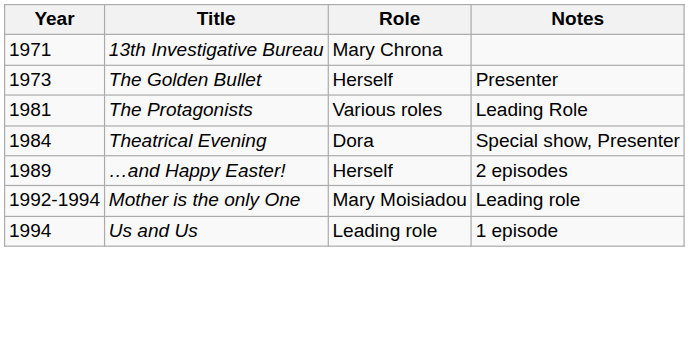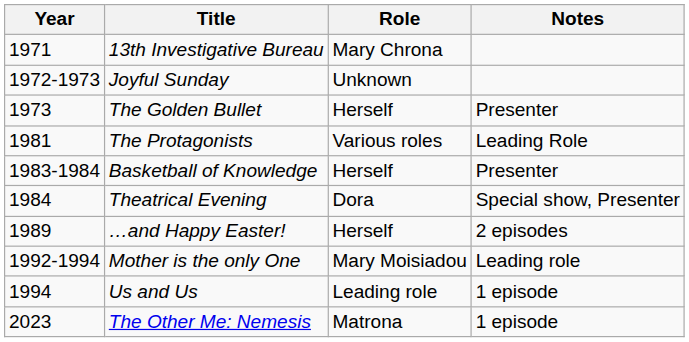 <table class="wikitable sortable">
 <tr>
 <th>Year</th>
 <th>Title</th>
 <th>Role</th>
 <th class="unsortable">Notes</th>
 </tr>
 <tr>
 <td>1971</td>
 <td><em>13th Investigative Bureau</em></td>
 <td>Mary Chrona</td>
 <td></td>
 </tr>
 <tr>
+<td>1972-1973</td>
+<td><em>Joyful Sunday</em></td>
+<td>Unknown</td>
+<td></td>
+</tr>
+<tr>
 <td>1973</td>
 <td><em>The Golden Bullet</em></td>
 <td>Herself</td>
 <td>Presenter</td>
 </tr>
 <tr>
 <td>1981</td>
 <td><em>The Protagonists</em></td>
 <td>Various roles</td>
 <td>Leading Role</td>
+</tr>
+<tr>
+<td>1983-1984</td>
+<td><em>Basketball of Knowledge</em></td>
+<td>Herself</td>
+<td>Presenter</td>
 </tr>
 <tr>
 <td>1984</td>
 <td><em>Theatrical Evening</em></td>
 <td>Dora</td>
 <td>Special show, Presenter</td>
 </tr>
 <tr>
 <td>1989</td>
 <td><em>…and Happy Easter!</em></td>
 <td>Herself</td>
 <td>2 episodes</td>
 </tr>
 <tr>
 <td>1992-1994</td>
 <td><em>Mother is the only One</em></td>
 <td>Mary Moisiadou</td>
 <td>Leading role</td>
 </tr>
 <tr>
 <td>1994</td>
 <td><em>Us and Us</em></td>
 <td>Leading role</td>
 <td>1 episode</td>
 </tr>
+<tr>
+<td>2023</td>
+<td><em><a href='#'>The Other Me: Nemesis</a></em></td>
+<td>Matrona</td>
+<td>1 episode</td>
+</tr>
 </table>
